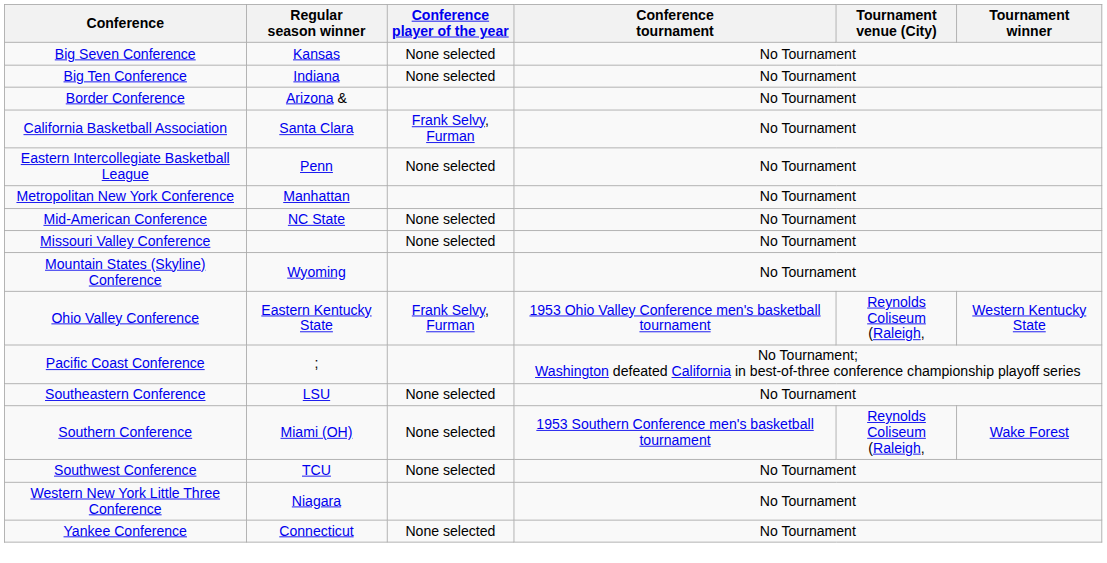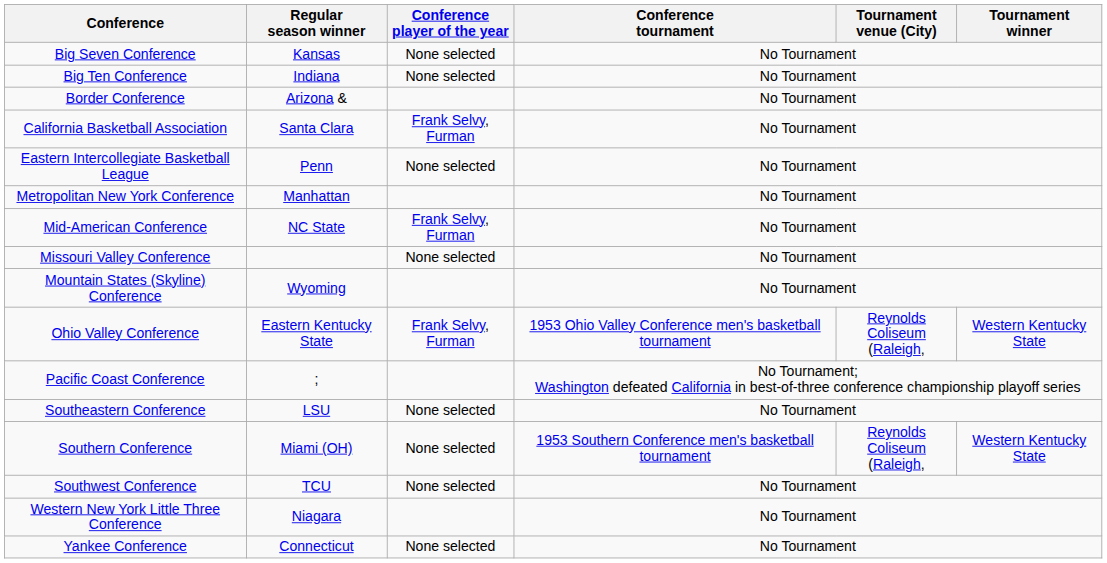 <table class="wikitable" style="text-align:center;">
 <tr>
 <th>Conference</th>
 <th>Regular <br> season winner</th>
 <th><a href='#'>Conference <br> player of the year</a></th>
 <th>Conference <br> tournament</th>
 <th>Tournament <br> venue (City)</th>
 <th>Tournament <br> winner</th>
 </tr>
 <tr>
 <td><a href='#'>Big Seven Conference</a></td>
 <td><a href='#'>Kansas</a></td>
 <td>None selected</td>
 <td colspan=3>No Tournament</td>
 </tr>
 <tr>
 <td><a href='#'>Big Ten Conference</a></td>
 <td><a href='#'>Indiana</a></td>
 <td>None selected</td>
 <td colspan=3>No Tournament</td>
 </tr>
 <tr>
 <td><a href='#'>Border Conference</a></td>
 <td><a href='#'>Arizona</a> & </td>
 <td></td>
 <td colspan=3>No Tournament</td>
 </tr>
 <tr>
 <td><a href='#'>California Basketball Association</a></td>
 <td><a href='#'>Santa Clara</a></td>
 <td><a href='#'>Frank Selvy</a>, <a href='#'>Furman</a></td>
 <td colspan=3>No Tournament</td>
 </tr>
 <tr>
 <td><a href='#'>Eastern Intercollegiate Basketball League</a></td>
 <td><a href='#'>Penn</a></td>
 <td>None selected</td>
 <td colspan=3>No Tournament</td>
 </tr>
 <tr>
 <td><a href='#'>Metropolitan New York Conference</a></td>
 <td><a href='#'>Manhattan</a></td>
 <td></td>
 <td colspan=3>No Tournament</td>
 </tr>
 <tr>
 <td><a href='#'>Mid-American Conference</a></td>
 <td><a href='#'>NC State</a></td>
-<td>None selected</td>
+<td><a href='#'>Frank Selvy</a>, <a href='#'>Furman</a></td>
 <td colspan=3>No Tournament</td>
 </tr>
 <tr>
 <td><a href='#'>Missouri Valley Conference</a></td>
 <td></td>
 <td>None selected</td>
 <td colspan=3>No Tournament</td>
 </tr>
 <tr>
 <td><a href='#'>Mountain States (Skyline) Conference</a></td>
 <td><a href='#'>Wyoming</a></td>
 <td></td>
 <td colspan=3>No Tournament</td>
 </tr>
 <tr>
 <td><a href='#'>Ohio Valley Conference</a></td>
 <td><a href='#'>Eastern Kentucky State</a></td>
 <td><a href='#'>Frank Selvy</a>, <a href='#'>Furman</a></td>
 <td><a href='#'>1953 Ohio Valley Conference men's basketball tournament</a></td>
 <td><a href='#'>Reynolds Coliseum</a><br>(<a href='#'>Raleigh</a>, </td>
 <td><a href='#'>Western Kentucky State</a></td>
 </tr>
 <tr>
 <td><a href='#'>Pacific Coast Conference</a></td>
 <td>; </td>
 <td></td>
 <td colspan=3>No Tournament;<br><a href='#'>Washington</a> defeated <a href='#'>California</a> in best-of-three conference championship playoff series</td>
 </tr>
 <tr>
 <td><a href='#'>Southeastern Conference</a></td>
 <td><a href='#'>LSU</a></td>
 <td>None selected</td>
 <td colspan=3>No Tournament</td>
 </tr>
 <tr>
 <td><a href='#'>Southern Conference</a></td>
 <td><a href='#'>Miami (OH)</a></td>
 <td>None selected</td>
 <td><a href='#'>1953 Southern Conference men's basketball tournament</a></td>
 <td><a href='#'>Reynolds Coliseum</a><br>(<a href='#'>Raleigh</a>, </td>
-<td><a href='#'>Wake Forest</a></td>
+<td><a href='#'>Western Kentucky State</a></td>
 </tr>
 <tr>
 <td><a href='#'>Southwest Conference</a></td>
 <td><a href='#'>TCU</a></td>
 <td>None selected</td>
 <td colspan=3>No Tournament</td>
 </tr>
 <tr>
 <td><a href='#'>Western New York Little Three Conference</a></td>
 <td><a href='#'>Niagara</a></td>
 <td></td>
 <td colspan=3>No Tournament</td>
 </tr>
 <tr>
 <td><a href='#'>Yankee Conference</a></td>
 <td><a href='#'>Connecticut</a></td>
 <td>None selected</td>
 <td colspan=3>No Tournament</td>
 </tr>
 </table>
